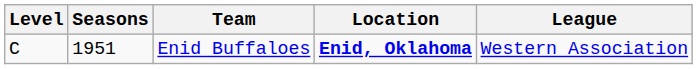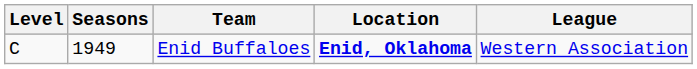 <table class="wikitable">
 <tr>
 <th>Level</th>
 <th>Seasons</th>
 <th>Team</th>
 <th>Location</th>
 <th>League</th>
 </tr>
 <tr>
 <td>C</td>
-<td>1951</td>
+<td>1949</td>
 <td><a href='#'>Enid Buffaloes</a></td>
 <td><strong><a href='#'>Enid, Oklahoma</a></strong></td>
 <td><a href='#'>Western Association</a></td>
 </tr>
 </table>
